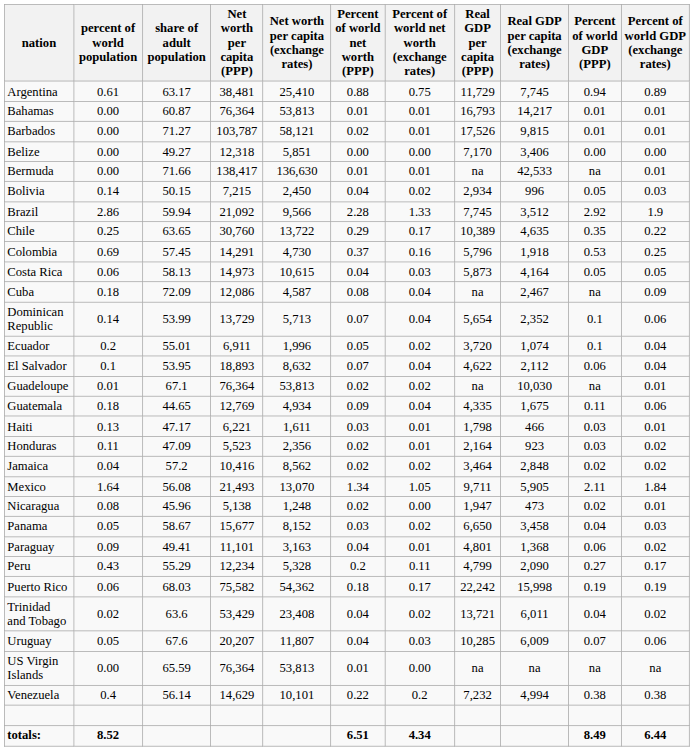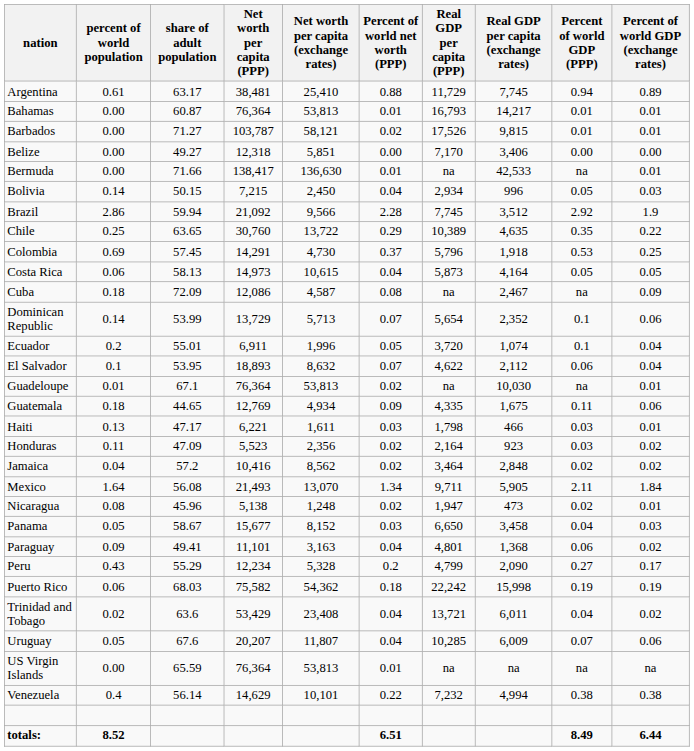 <table class="wikitable sortable" frame="VOID" rules="NONE" frame="VOID" rules="NONE">
 <tr>
 <th>nation</th>
 <th>percent of world population</th>
 <th>share of adult population</th>
 <th>Net worth per capita (PPP)</th>
 <th>Net worth per capita (exchange rates)</th>
 <th>Percent of world net worth (PPP)</th>
-<th>Percent of world net worth (exchange rates)</th>
 <th>Real GDP per capita (PPP)</th>
 <th>Real GDP per capita (exchange rates)</th>
 <th>Percent of world GDP (PPP)</th>
 <th>Percent of world GDP (exchange rates)</th>
 </tr>
 <tr>
 <td height="16" align="LEFT">Argentina</td>
 <td align="CENTER">0.61</td>
 <td align="CENTER">63.17</td>
 <td align="CENTER">38,481</td>
 <td align="CENTER">25,410</td>
 <td align="CENTER">0.88</td>
-<td align="CENTER">0.75</td>
 <td align="CENTER">11,729</td>
 <td align="CENTER">7,745</td>
 <td align="CENTER">0.94</td>
 <td align="CENTER">0.89</td>
 </tr>
 <tr>
 <td height="16" align="LEFT">Bahamas</td>
 <td align="CENTER">0.00</td>
 <td align="CENTER">60.87</td>
 <td align="CENTER">76,364</td>
 <td align="CENTER">53,813</td>
-<td align="CENTER">0.01</td>
 <td align="CENTER">0.01</td>
 <td align="CENTER">16,793</td>
 <td align="CENTER">14,217</td>
 <td align="CENTER">0.01</td>
 <td align="CENTER">0.01</td>
 </tr>
 <tr>
 <td height="16" align="LEFT">Barbados</td>
 <td align="CENTER">0.00</td>
 <td align="CENTER">71.27</td>
 <td align="CENTER">103,787</td>
 <td align="CENTER">58,121</td>
 <td align="CENTER">0.02</td>
-<td align="CENTER">0.01</td>
 <td align="CENTER">17,526</td>
 <td align="CENTER">9,815</td>
 <td align="CENTER">0.01</td>
 <td align="CENTER">0.01</td>
 </tr>
 <tr>
 <td height="16" align="LEFT">Belize</td>
 <td align="CENTER">0.00</td>
 <td align="CENTER">49.27</td>
 <td align="CENTER">12,318</td>
 <td align="CENTER">5,851</td>
-<td align="CENTER">0.00</td>
 <td align="CENTER">0.00</td>
 <td align="CENTER">7,170</td>
 <td align="CENTER">3,406</td>
 <td align="CENTER">0.00</td>
 <td align="CENTER">0.00</td>
 </tr>
 <tr>
 <td height="17" align="LEFT">Bermuda</td>
 <td align="CENTER">0.00</td>
 <td align="CENTER">71.66</td>
 <td align="CENTER">138,417</td>
 <td align="CENTER">136,630</td>
 <td align="CENTER">0.01</td>
-<td align="CENTER">0.01</td>
 <td align="CENTER">na</td>
 <td align="CENTER">42,533</td>
 <td align="CENTER">na</td>
 <td align="CENTER">0.01</td>
 </tr>
 <tr>
 <td height="16" align="LEFT">Bolivia</td>
 <td align="CENTER">0.14</td>
 <td align="CENTER">50.15</td>
 <td align="CENTER">7,215</td>
 <td align="CENTER">2,450</td>
 <td align="CENTER">0.04</td>
-<td align="CENTER">0.02</td>
 <td align="CENTER">2,934</td>
 <td align="CENTER">996</td>
 <td align="CENTER">0.05</td>
 <td align="CENTER">0.03</td>
 </tr>
 <tr>
 <td height="16" align="LEFT">Brazil</td>
 <td align="CENTER">2.86</td>
 <td align="CENTER">59.94</td>
 <td align="CENTER">21,092</td>
 <td align="CENTER">9,566</td>
 <td align="CENTER">2.28</td>
-<td align="CENTER">1.33</td>
 <td align="CENTER">7,745</td>
 <td align="CENTER">3,512</td>
 <td align="CENTER">2.92</td>
 <td align="CENTER">1.9</td>
 </tr>
 <tr>
 <td height="16" align="LEFT">Chile</td>
 <td align="CENTER">0.25</td>
 <td align="CENTER">63.65</td>
 <td align="CENTER">30,760</td>
 <td align="CENTER">13,722</td>
 <td align="CENTER">0.29</td>
-<td align="CENTER">0.17</td>
 <td align="CENTER">10,389</td>
 <td align="CENTER">4,635</td>
 <td align="CENTER">0.35</td>
 <td align="CENTER">0.22</td>
 </tr>
 <tr>
 <td height="16" align="LEFT">Colombia</td>
 <td align="CENTER">0.69</td>
 <td align="CENTER">57.45</td>
 <td align="CENTER">14,291</td>
 <td align="CENTER">4,730</td>
 <td align="CENTER">0.37</td>
-<td align="CENTER">0.16</td>
 <td align="CENTER">5,796</td>
 <td align="CENTER">1,918</td>
 <td align="CENTER">0.53</td>
 <td align="CENTER">0.25</td>
 </tr>
 <tr>
 <td height="16" align="LEFT">Costa Rica</td>
 <td align="CENTER">0.06</td>
 <td align="CENTER">58.13</td>
 <td align="CENTER">14,973</td>
 <td align="CENTER">10,615</td>
 <td align="CENTER">0.04</td>
-<td align="CENTER">0.03</td>
 <td align="CENTER">5,873</td>
 <td align="CENTER">4,164</td>
 <td align="CENTER">0.05</td>
 <td align="CENTER">0.05</td>
 </tr>
 <tr>
 <td height="17" align="LEFT">Cuba</td>
 <td align="CENTER">0.18</td>
 <td align="CENTER">72.09</td>
 <td align="CENTER">12,086</td>
 <td align="CENTER">4,587</td>
 <td align="CENTER">0.08</td>
-<td align="CENTER">0.04</td>
 <td align="CENTER">na</td>
 <td align="CENTER">2,467</td>
 <td align="CENTER">na</td>
 <td align="CENTER">0.09</td>
 </tr>
 <tr>
 <td height="16" align="LEFT">Dominican Republic</td>
 <td align="CENTER">0.14</td>
 <td align="CENTER">53.99</td>
 <td align="CENTER">13,729</td>
 <td align="CENTER">5,713</td>
 <td align="CENTER">0.07</td>
-<td align="CENTER">0.04</td>
 <td align="CENTER">5,654</td>
 <td align="CENTER">2,352</td>
 <td align="CENTER">0.1</td>
 <td align="CENTER">0.06</td>
 </tr>
 <tr>
 <td height="16" align="LEFT">Ecuador</td>
 <td align="CENTER">0.2</td>
 <td align="CENTER">55.01</td>
 <td align="CENTER">6,911</td>
 <td align="CENTER">1,996</td>
 <td align="CENTER">0.05</td>
-<td align="CENTER">0.02</td>
 <td align="CENTER">3,720</td>
 <td align="CENTER">1,074</td>
 <td align="CENTER">0.1</td>
 <td align="CENTER">0.04</td>
 </tr>
 <tr>
 <td height="16" align="LEFT">El Salvador</td>
 <td align="CENTER">0.1</td>
 <td align="CENTER">53.95</td>
 <td align="CENTER">18,893</td>
 <td align="CENTER">8,632</td>
 <td align="CENTER">0.07</td>
-<td align="CENTER">0.04</td>
 <td align="CENTER">4,622</td>
 <td align="CENTER">2,112</td>
 <td align="CENTER">0.06</td>
 <td align="CENTER">0.04</td>
 </tr>
 <tr>
 <td height="17" align="LEFT">Guadeloupe</td>
 <td align="CENTER">0.01</td>
 <td align="CENTER">67.1</td>
 <td align="CENTER">76,364</td>
 <td align="CENTER">53,813</td>
-<td align="CENTER">0.02</td>
 <td align="CENTER">0.02</td>
 <td align="CENTER">na</td>
 <td align="CENTER">10,030</td>
 <td align="CENTER">na</td>
 <td align="CENTER">0.01</td>
 </tr>
 <tr>
 <td height="16" align="LEFT">Guatemala</td>
 <td align="CENTER">0.18</td>
 <td align="CENTER">44.65</td>
 <td align="CENTER">12,769</td>
 <td align="CENTER">4,934</td>
 <td align="CENTER">0.09</td>
-<td align="CENTER">0.04</td>
 <td align="CENTER">4,335</td>
 <td align="CENTER">1,675</td>
 <td align="CENTER">0.11</td>
 <td align="CENTER">0.06</td>
 </tr>
 <tr>
 <td height="16" align="LEFT">Haiti</td>
 <td align="CENTER">0.13</td>
 <td align="CENTER">47.17</td>
 <td align="CENTER">6,221</td>
 <td align="CENTER">1,611</td>
 <td align="CENTER">0.03</td>
-<td align="CENTER">0.01</td>
 <td align="CENTER">1,798</td>
 <td align="CENTER">466</td>
 <td align="CENTER">0.03</td>
 <td align="CENTER">0.01</td>
 </tr>
 <tr>
 <td height="16" align="LEFT">Honduras</td>
 <td align="CENTER">0.11</td>
 <td align="CENTER">47.09</td>
 <td align="CENTER">5,523</td>
 <td align="CENTER">2,356</td>
 <td align="CENTER">0.02</td>
-<td align="CENTER">0.01</td>
 <td align="CENTER">2,164</td>
 <td align="CENTER">923</td>
 <td align="CENTER">0.03</td>
 <td align="CENTER">0.02</td>
 </tr>
 <tr>
 <td height="16" align="LEFT">Jamaica</td>
 <td align="CENTER">0.04</td>
 <td align="CENTER">57.2</td>
 <td align="CENTER">10,416</td>
 <td align="CENTER">8,562</td>
-<td align="CENTER">0.02</td>
 <td align="CENTER">0.02</td>
 <td align="CENTER">3,464</td>
 <td align="CENTER">2,848</td>
 <td align="CENTER">0.02</td>
 <td align="CENTER">0.02</td>
 </tr>
 <tr>
 <td height="16" align="LEFT">Mexico</td>
 <td align="CENTER">1.64</td>
 <td align="CENTER">56.08</td>
 <td align="CENTER">21,493</td>
 <td align="CENTER">13,070</td>
 <td align="CENTER">1.34</td>
-<td align="CENTER">1.05</td>
 <td align="CENTER">9,711</td>
 <td align="CENTER">5,905</td>
 <td align="CENTER">2.11</td>
 <td align="CENTER">1.84</td>
 </tr>
 <tr>
 <td height="16" align="LEFT">Nicaragua</td>
 <td align="CENTER">0.08</td>
 <td align="CENTER">45.96</td>
 <td align="CENTER">5,138</td>
 <td align="CENTER">1,248</td>
 <td align="CENTER">0.02</td>
-<td align="CENTER">0.00</td>
 <td align="CENTER">1,947</td>
 <td align="CENTER">473</td>
 <td align="CENTER">0.02</td>
 <td align="CENTER">0.01</td>
 </tr>
 <tr>
 <td height="16" align="LEFT">Panama</td>
 <td align="CENTER">0.05</td>
 <td align="CENTER">58.67</td>
 <td align="CENTER">15,677</td>
 <td align="CENTER">8,152</td>
 <td align="CENTER">0.03</td>
-<td align="CENTER">0.02</td>
 <td align="CENTER">6,650</td>
 <td align="CENTER">3,458</td>
 <td align="CENTER">0.04</td>
 <td align="CENTER">0.03</td>
 </tr>
 <tr>
 <td height="16" align="LEFT">Paraguay</td>
 <td align="CENTER">0.09</td>
 <td align="CENTER">49.41</td>
 <td align="CENTER">11,101</td>
 <td align="CENTER">3,163</td>
 <td align="CENTER">0.04</td>
-<td align="CENTER">0.01</td>
 <td align="CENTER">4,801</td>
 <td align="CENTER">1,368</td>
 <td align="CENTER">0.06</td>
 <td align="CENTER">0.02</td>
 </tr>
 <tr>
 <td height="16" align="LEFT">Peru</td>
 <td align="CENTER">0.43</td>
 <td align="CENTER">55.29</td>
 <td align="CENTER">12,234</td>
 <td align="CENTER">5,328</td>
 <td align="CENTER">0.2</td>
-<td align="CENTER">0.11</td>
 <td align="CENTER">4,799</td>
 <td align="CENTER">2,090</td>
 <td align="CENTER">0.27</td>
 <td align="CENTER">0.17</td>
 </tr>
 <tr>
 <td height="16" align="LEFT">Puerto Rico</td>
 <td align="CENTER">0.06</td>
 <td align="CENTER">68.03</td>
 <td align="CENTER">75,582</td>
 <td align="CENTER">54,362</td>
 <td align="CENTER">0.18</td>
-<td align="CENTER">0.17</td>
 <td align="CENTER">22,242</td>
 <td align="CENTER">15,998</td>
 <td align="CENTER">0.19</td>
 <td align="CENTER">0.19</td>
 </tr>
 <tr>
 <td height="16" align="LEFT">Trinidad and Tobago</td>
 <td align="CENTER">0.02</td>
 <td align="CENTER">63.6</td>
 <td align="CENTER">53,429</td>
 <td align="CENTER">23,408</td>
 <td align="CENTER">0.04</td>
-<td align="CENTER">0.02</td>
 <td align="CENTER">13,721</td>
 <td align="CENTER">6,011</td>
 <td align="CENTER">0.04</td>
 <td align="CENTER">0.02</td>
 </tr>
 <tr>
 <td height="16" align="LEFT">Uruguay</td>
 <td align="CENTER">0.05</td>
 <td align="CENTER">67.6</td>
 <td align="CENTER">20,207</td>
 <td align="CENTER">11,807</td>
 <td align="CENTER">0.04</td>
-<td align="CENTER">0.03</td>
 <td align="CENTER">10,285</td>
 <td align="CENTER">6,009</td>
 <td align="CENTER">0.07</td>
 <td align="CENTER">0.06</td>
 </tr>
 <tr>
 <td height="17" align="LEFT">US Virgin Islands</td>
 <td align="CENTER">0.00</td>
 <td align="CENTER">65.59</td>
 <td align="CENTER">76,364</td>
 <td align="CENTER">53,813</td>
 <td align="CENTER">0.01</td>
-<td align="CENTER">0.00</td>
 <td align="CENTER">na</td>
 <td align="CENTER">na</td>
 <td align="CENTER">na</td>
 <td align="CENTER">na</td>
 </tr>
 <tr>
 <td height="16" align="LEFT">Venezuela</td>
 <td align="CENTER">0.4</td>
 <td align="CENTER">56.14</td>
 <td align="CENTER">14,629</td>
 <td align="CENTER">10,101</td>
 <td align="CENTER">0.22</td>
-<td align="CENTER">0.2</td>
 <td align="CENTER">7,232</td>
 <td align="CENTER">4,994</td>
 <td align="CENTER">0.38</td>
 <td align="CENTER">0.38</td>
 </tr>
 <tr>
 <td height="16" align="LEFT"><br></td>
-<td align="CENTER"><br></td>
 <td align="CENTER"><br></td>
 <td align="CENTER"><br></td>
 <td align="CENTER"><br></td>
 <td align="CENTER"><br></td>
 <td align="CENTER"><br></td>
 <td align="CENTER"><br></td>
 <td align="CENTER"><br></td>
 <td align="CENTER"><br></td>
 <td align="CENTER"><br></td>
 </tr>
 <tr class="sortbottom">
 <td height="19" align="LEFT"><strong><span>totals:</span></strong></td>
 <td align="CENTER"><strong><span>8.52</span></strong></td>
 <td align="CENTER"><strong><span><br></span></strong></td>
 <td align="CENTER"><strong><span><br></span></strong></td>
 <td align="CENTER"><strong><span><br></span></strong></td>
 <td align="CENTER"><strong><span>6.51</span></strong></td>
-<td align="CENTER"><strong><span>4.34</span></strong></td>
 <td align="CENTER"><strong><span><br></span></strong></td>
 <td align="CENTER"><strong><span><br></span></strong></td>
 <td align="CENTER"><strong><span>8.49</span></strong></td>
 <td align="CENTER"><strong><span>6.44</span></strong></td>
 </tr>
 </table>
